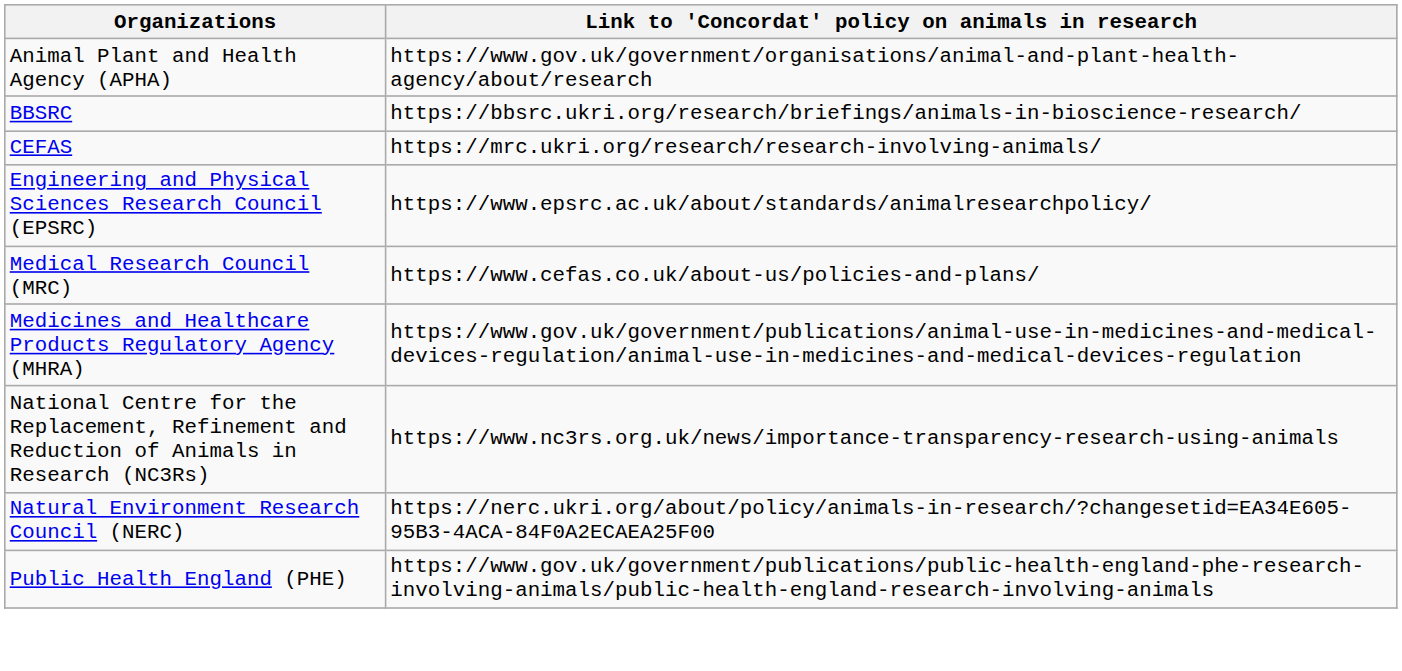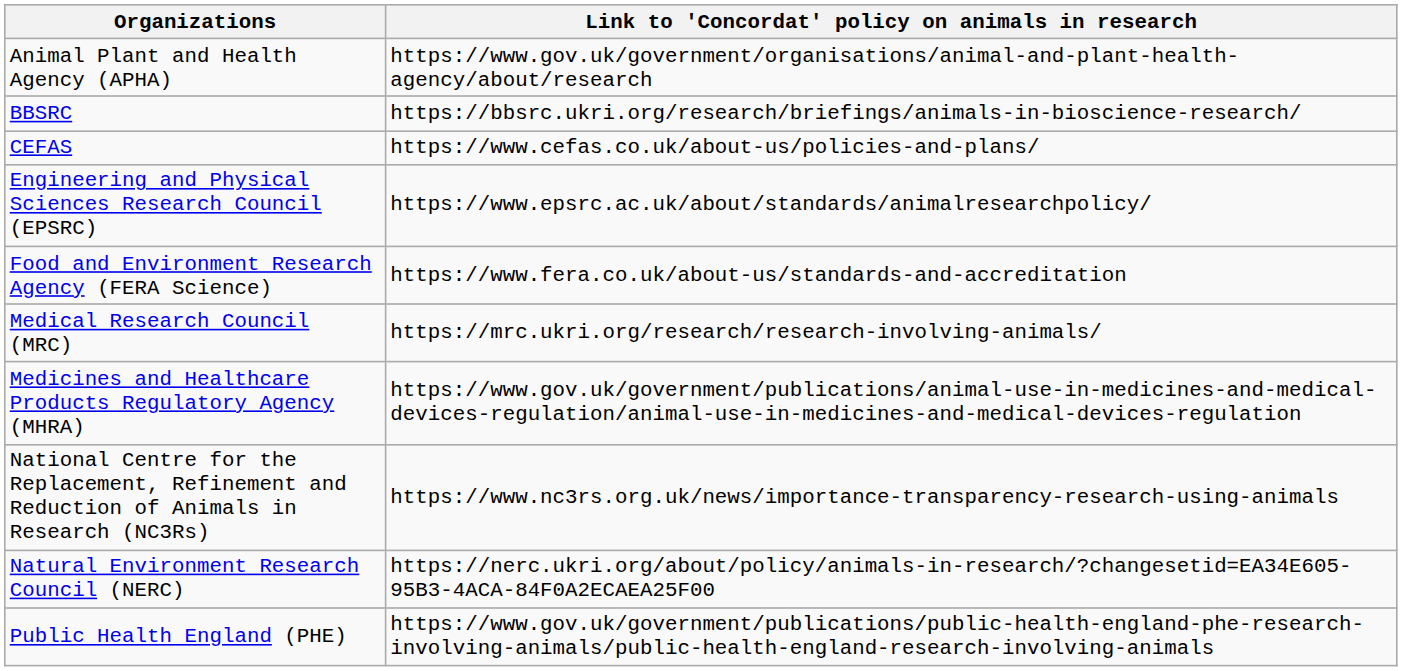 <table class="wikitable">
 <tr>
 <th>Organizations</th>
 <th>Link to 'Concordat' policy on animals in research</th>
 </tr>
 <tr>
 <td>Animal Plant and Health Agency (APHA)</td>
 <td>https://www.gov.uk/government/organisations/animal-and-plant-health-agency/about/research</td>
 </tr>
 <tr>
 <td><a href='#'>BBSRC</a></td>
 <td>https://bbsrc.ukri.org/research/briefings/animals-in-bioscience-research/</td>
 </tr>
 <tr>
 <td><a href='#'>CEFAS</a></td>
-<td>https://mrc.ukri.org/research/research-involving-animals/</td>
+<td>https://www.cefas.co.uk/about-us/policies-and-plans/</td>
 </tr>
 <tr>
 <td><a href='#'>Engineering and Physical Sciences Research Council</a> (EPSRC)</td>
 <td>https://www.epsrc.ac.uk/about/standards/animalresearchpolicy/</td>
 </tr>
 <tr>
+<td><a href='#'>Food and Environment Research Agency</a> (FERA Science)</td>
+<td>https://www.fera.co.uk/about-us/standards-and-accreditation</td>
+</tr>
+<tr>
 <td><a href='#'>Medical Research Council</a> (MRC)</td>
-<td>https://www.cefas.co.uk/about-us/policies-and-plans/</td>
+<td>https://mrc.ukri.org/research/research-involving-animals/</td>
 </tr>
 <tr>
 <td><a href='#'>Medicines and Healthcare Products Regulatory Agency</a> (MHRA)</td>
 <td>https://www.gov.uk/government/publications/animal-use-in-medicines-and-medical-devices-regulation/animal-use-in-medicines-and-medical-devices-regulation</td>
 </tr>
 <tr>
 <td>National Centre for the Replacement, Refinement and Reduction of Animals in Research (NC3Rs)</td>
 <td>https://www.nc3rs.org.uk/news/importance-transparency-research-using-animals</td>
 </tr>
 <tr>
 <td><a href='#'>Natural Environment Research Council</a> (NERC)</td>
 <td>https://nerc.ukri.org/about/policy/animals-in-research/?changesetid=EA34E605-95B3-4ACA-84F0A2ECAEA25F00</td>
 </tr>
 <tr>
 <td><a href='#'>Public Health England</a> (PHE)</td>
 <td>https://www.gov.uk/government/publications/public-health-england-phe-research-involving-animals/public-health-england-research-involving-animals</td>
 </tr>
 </table>
